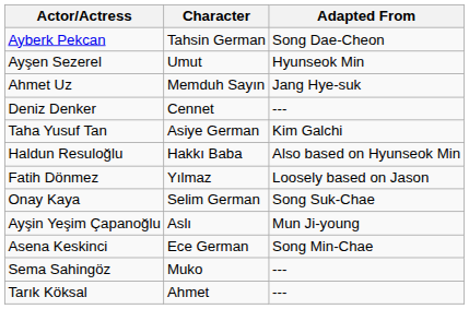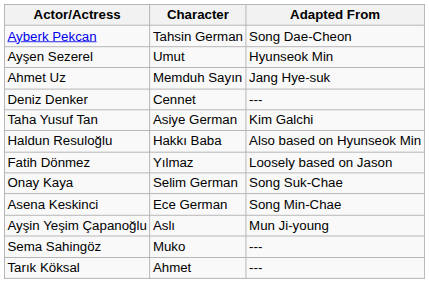 <table class="wikitable">
 <tr>
 <th>Actor/Actress</th>
 <th>Character</th>
 <th>Adapted From</th>
 </tr>
 <tr>
 <td><a href='#'>Ayberk Pekcan</a></td>
 <td>Tahsin German</td>
 <td>Song Dae-Cheon</td>
 </tr>
 <tr>
 <td>Ayşen Sezerel</td>
 <td>Umut</td>
 <td>Hyunseok Min</td>
 </tr>
 <tr>
 <td>Ahmet Uz</td>
 <td>Memduh Sayın</td>
 <td>Jang Hye-suk</td>
 </tr>
 <tr>
 <td>Deniz Denker</td>
 <td>Cennet</td>
 <td>---</td>
 </tr>
 <tr>
 <td>Taha Yusuf Tan</td>
 <td>Asiye German</td>
 <td>Kim Galchi</td>
 </tr>
 <tr>
 <td>Haldun Resuloğlu</td>
 <td>Hakkı Baba</td>
 <td>Also based on Hyunseok Min</td>
 </tr>
 <tr>
 <td>Fatih Dönmez</td>
 <td>Yılmaz</td>
 <td>Loosely based on Jason</td>
 </tr>
 <tr>
 <td>Onay Kaya</td>
 <td>Selim German</td>
 <td>Song Suk-Chae</td>
 </tr>
 <tr>
+<td>Asena Keskinci</td>
+<td>Ece German</td>
+<td>Song Min-Chae</td>
+</tr>
+<tr>
 <td>Ayşin Yeşim Çapanoğlu</td>
 <td>Aslı</td>
 <td>Mun Ji-young</td>
-</tr>
-<tr>
-<td>Asena Keskinci</td>
-<td>Ece German</td>
-<td>Song Min-Chae</td>
 </tr>
 <tr>
 <td>Sema Sahingöz</td>
 <td>Muko</td>
 <td>---</td>
 </tr>
 <tr>
 <td>Tarık Köksal</td>
 <td>Ahmet</td>
 <td>---</td>
 </tr>
 </table>
